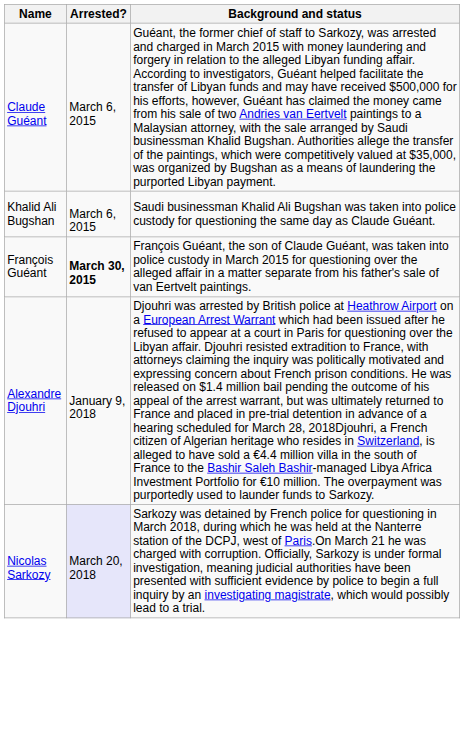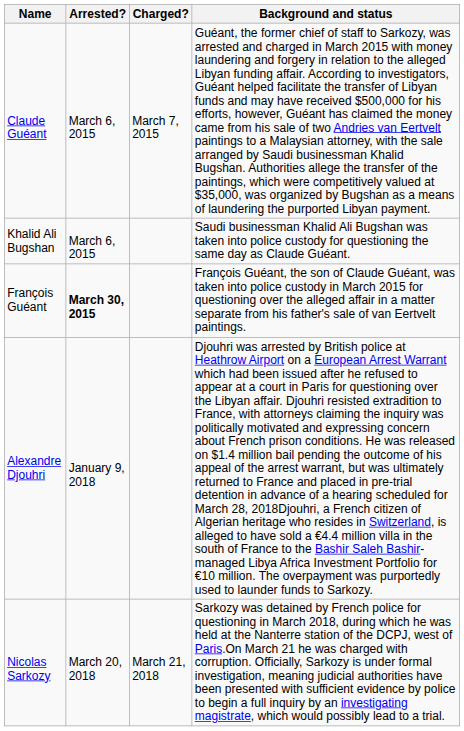 <table class="wikitable">
 <tr>
 <th>Name</th>
 <th>Arrested?</th>
+<th>Charged?</th>
 <th>Background and status</th>
 </tr>
 <tr>
 <td><br><a href='#'>Claude Guéant</a></td>
 <td><br>March 6, 2015</td>
+<td><br>March 7, 2015</td>
 <td>Guéant, the former chief of staff to Sarkozy, was arrested and charged in March 2015 with money laundering and forgery in relation to the alleged Libyan funding affair. According to investigators, Guéant helped facilitate the transfer of Libyan funds and may have received $500,000 for his efforts, however, Guéant has claimed the money came from his sale of two <a href='#'>Andries van Eertvelt</a> paintings to a Malaysian attorney, with the sale arranged by Saudi businessman Khalid Bugshan. Authorities allege the transfer of the paintings, which were competitively valued at $35,000, was organized by Bugshan as a means of laundering the purported Libyan payment.</td>
 </tr>
 <tr>
 <td>Khalid Ali Bugshan</td>
 <td><br>March 6, 2015</td>
+<td></td>
 <td>Saudi businessman Khalid Ali Bugshan was taken into police custody for questioning the same day as Claude Guéant.</td>
 </tr>
 <tr>
 <td>François Guéant</td>
 <td><strong><br>March 30, 2015</strong></td>
+<td></td>
 <td>François Guéant, the son of Claude Guéant, was taken into police custody in March 2015 for questioning over the alleged affair in a matter separate from his father's sale of van Eertvelt paintings.</td>
 </tr>
 <tr>
 <td><a href='#'>Alexandre Djouhri</a></td>
 <td> <br> January 9, 2018</td>
+<td></td>
 <td>Djouhri was arrested by British police at <a href='#'>Heathrow Airport</a> on a <a href='#'>European Arrest Warrant</a> which had been issued after he refused to appear at a court in Paris for questioning over the Libyan affair. Djouhri resisted extradition to France, with attorneys claiming the inquiry was politically motivated and expressing concern about French prison conditions. He was released on $1.4 million bail pending the outcome of his appeal of the arrest warrant, but was ultimately returned to France and placed in pre-trial detention in advance of a hearing scheduled for March 28, 2018Djouhri, a French citizen of Algerian heritage who resides in <a href='#'>Switzerland</a>, is alleged to have sold a €4.4 million villa in the south of France to the <a href='#'>Bashir Saleh Bashir</a>-managed Libya Africa Investment Portfolio for €10 million. The overpayment was purportedly used to launder funds to Sarkozy.</td>
 </tr>
 <tr>
 <td><br><a href='#'>Nicolas Sarkozy</a></td>
-<td style="background: lavender;"><br>March 20, 2018</td>
+<td><br>March 20, 2018</td>
+<td><br>March 21, 2018</td>
 <td>Sarkozy was detained by French police for questioning in March 2018, during which he was held at the Nanterre station of the DCPJ, west of <a href='#'>Paris</a>.On March 21 he was charged with corruption. Officially, Sarkozy is under formal investigation, meaning judicial authorities have been presented with sufficient evidence by police to begin a full inquiry by an <a href='#'>investigating magistrate</a>, which would possibly lead to a trial.</td>
 </tr>
 </table>
